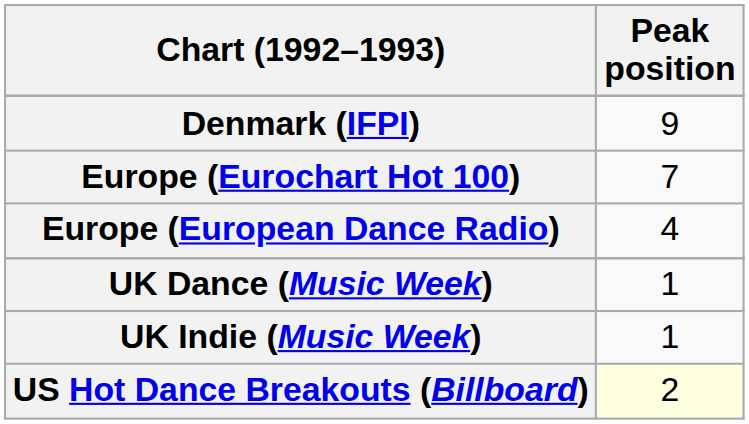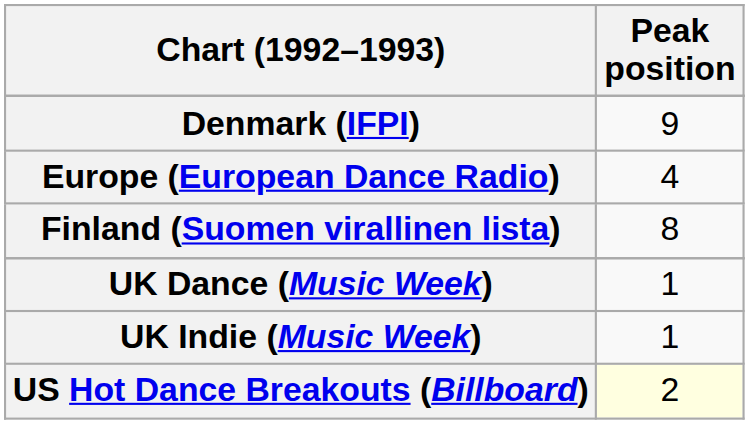 <table class="wikitable sortable plainrowheaders" style="text-align:center">
 <tr>
 <th>Chart (1992–1993)</th>
 <th>Peak<br>position</th>
 </tr>
 <tr>
 </tr>
 <tr>
 </tr>
 <tr>
 </tr>
 <tr>
 <th scope="row">Denmark (<a href='#'>IFPI</a>)</th>
 <td>9</td>
 </tr>
 <tr>
-<th scope="row">Europe (<a href='#'>Eurochart Hot 100</a>)</th>
-<td>7</td>
+<th scope="row">Europe (<a href='#'>European Dance Radio</a>)</th>
+<td>4</td>
 </tr>
 <tr>
-<th scope="row">Europe (<a href='#'>European Dance Radio</a>)</th>
-<td>4</td>
+<th scope="row">Finland (<a href='#'>Suomen virallinen lista</a>)</th>
+<td>8</td>
 </tr>
 <tr>
 </tr>
 <tr>
 </tr>
 <tr>
 </tr>
 <tr>
 </tr>
 <tr>
 </tr>
 <tr>
 </tr>
 <tr>
 </tr>
 <tr>
 </tr>
 <tr>
 </tr>
 <tr>
 </tr>
 <tr>
 <th scope="row">UK Dance (<em><a href='#'>Music Week</a></em>)</th>
 <td>1</td>
 </tr>
 <tr>
 <th scope="row">UK Indie (<em><a href='#'>Music Week</a></em>)</th>
 <td>1</td>
 </tr>
 <tr>
 <th scope="row">US <a href='#'>Hot Dance Breakouts</a> (<em><a href='#'>Billboard</a></em>)</th>
 <td style="background: lightyellow;">2</td>
 </tr>
 </table>
